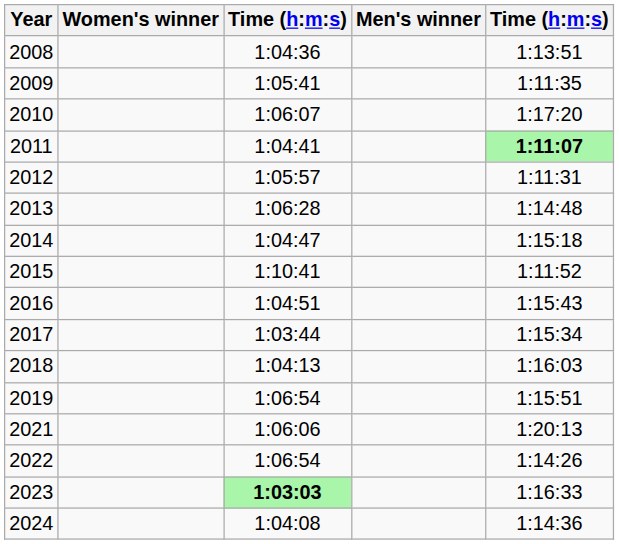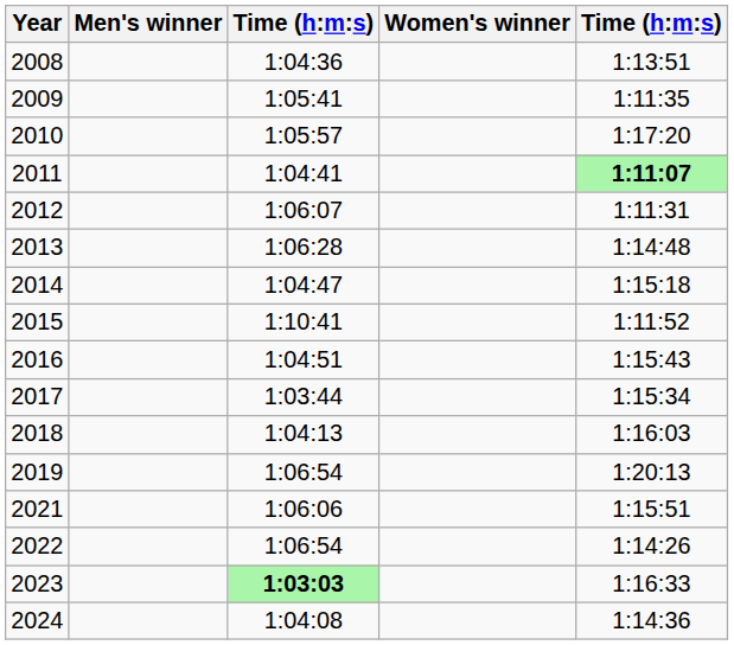 <table class="wikitable sortable" style="text-align:center">
 <tr>
 <th>Year</th>
+<th class=unsortable>Men's winner</th>
+<th>Time (<a href='#'>h</a>:<a href='#'>m</a>:<a href='#'>s</a>)</th>
 <th class=unsortable>Women's winner</th>
-<th>Time (<a href='#'>h</a>:<a href='#'>m</a>:<a href='#'>s</a>)</th>
-<th class=unsortable>Men's winner</th>
 <th>Time (<a href='#'>h</a>:<a href='#'>m</a>:<a href='#'>s</a>)</th>
 </tr>
 <tr>
 <td>2008</td>
 <td align=left></td>
 <td>1:04:36</td>
 <td align=left></td>
 <td>1:13:51</td>
 </tr>
 <tr>
 <td>2009</td>
 <td align=left></td>
 <td>1:05:41</td>
 <td align=left></td>
 <td>1:11:35</td>
 </tr>
 <tr>
 <td>2010</td>
 <td align=left></td>
-<td>1:06:07</td>
+<td>1:05:57</td>
 <td align=left></td>
 <td>1:17:20</td>
 </tr>
 <tr>
 <td>2011</td>
 <td align=left></td>
 <td>1:04:41</td>
 <td align=left></td>
 <td bgcolor=#A9F5A9><strong>1:11:07</strong></td>
 </tr>
 <tr>
 <td>2012</td>
 <td align=left></td>
-<td>1:05:57</td>
+<td>1:06:07</td>
 <td align=left></td>
 <td>1:11:31</td>
 </tr>
 <tr>
 <td>2013</td>
 <td align=left></td>
 <td>1:06:28</td>
 <td align=left></td>
 <td>1:14:48</td>
 </tr>
 <tr>
 <td>2014</td>
 <td align=left></td>
 <td>1:04:47</td>
 <td align=left></td>
 <td>1:15:18</td>
 </tr>
 <tr>
 <td>2015</td>
 <td align=left></td>
 <td>1:10:41</td>
 <td align=left></td>
 <td>1:11:52</td>
 </tr>
 <tr>
 <td>2016</td>
 <td align=left></td>
 <td>1:04:51</td>
 <td align=left></td>
 <td>1:15:43</td>
 </tr>
 <tr>
 <td>2017</td>
 <td align=left></td>
 <td>1:03:44</td>
 <td align=left></td>
 <td>1:15:34</td>
 </tr>
 <tr>
 <td>2018</td>
 <td align=left></td>
 <td>1:04:13</td>
 <td align=left></td>
 <td>1:16:03</td>
 </tr>
 <tr>
 <td>2019</td>
 <td align=left></td>
 <td>1:06:54</td>
 <td align=left></td>
-<td>1:15:51</td>
+<td>1:20:13</td>
 </tr>
 <tr>
 <td>2021</td>
 <td align=left></td>
 <td>1:06:06</td>
 <td align=left></td>
-<td>1:20:13</td>
+<td>1:15:51</td>
 </tr>
 <tr>
 <td>2022</td>
 <td align=left></td>
 <td>1:06:54</td>
 <td align=left></td>
 <td>1:14:26</td>
 </tr>
 <tr>
 <td>2023</td>
 <td align=left></td>
 <td bgcolor=#A9F5A9><strong>1:03:03</strong></td>
 <td align=left></td>
 <td>1:16:33</td>
 </tr>
 <tr>
 <td>2024</td>
 <td align=left></td>
 <td>1:04:08</td>
 <td align=left></td>
 <td>1:14:36</td>
 </tr>
 </table>
